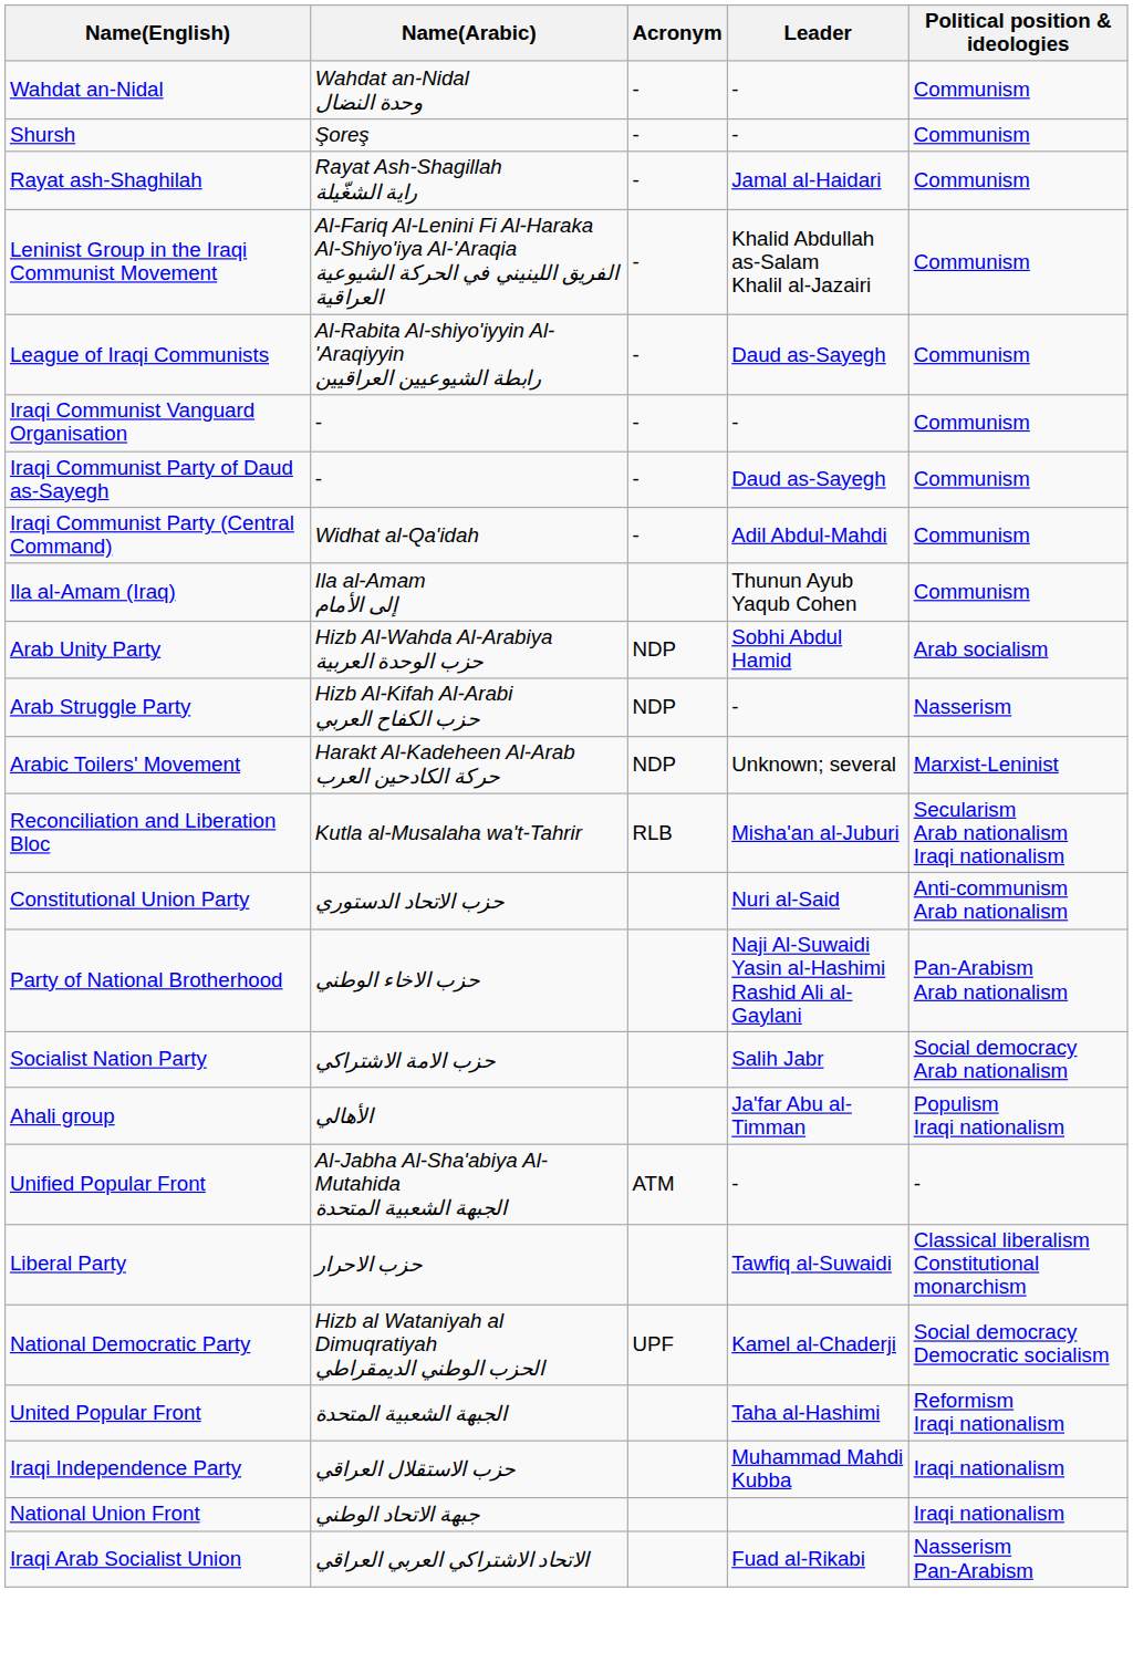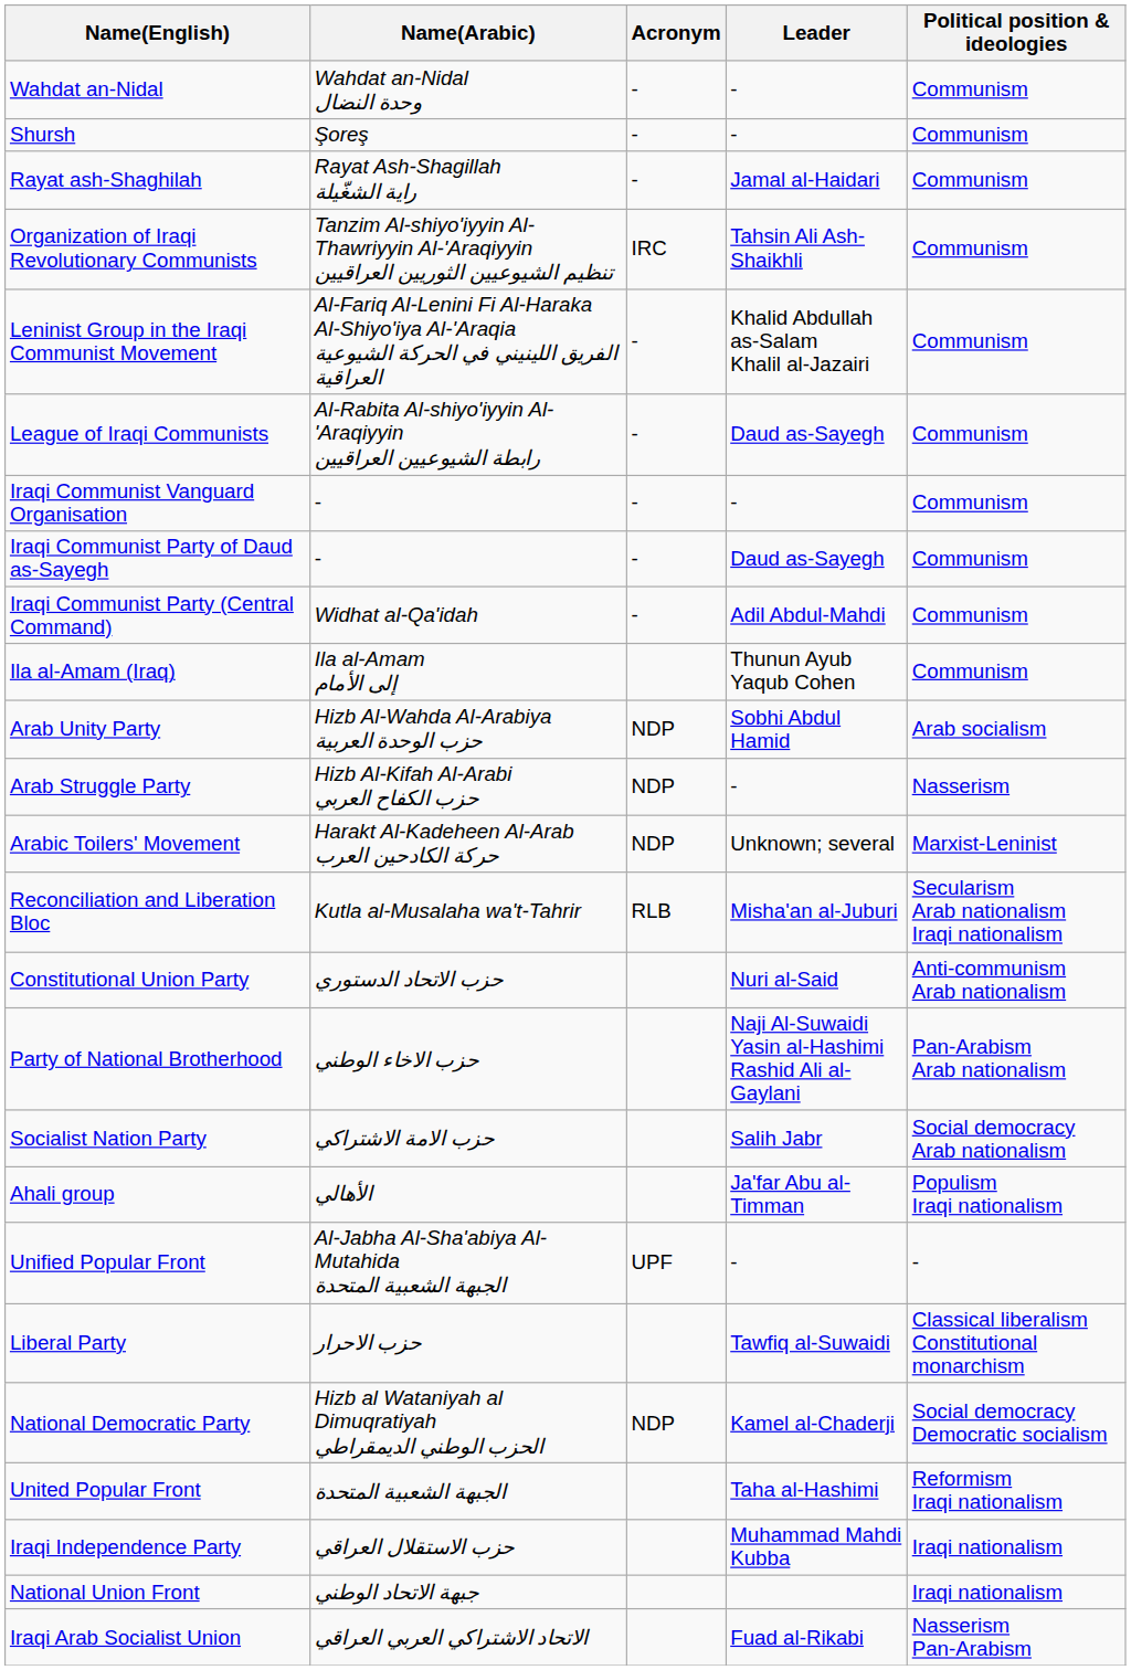 <table class="wikitable">
 <tr>
 <th>Name(English)</th>
 <th>Name(Arabic)</th>
 <th>Acronym</th>
 <th>Leader</th>
 <th>Political position & ideologies</th>
 </tr>
 <tr>
 <td><a href='#'>Wahdat an-Nidal</a></td>
 <td><em>Wahdat an-Nidal</em><br><em><span>وحدة النضال</span></em></td>
 <td>-</td>
 <td>-</td>
 <td><a href='#'>Communism</a></td>
 </tr>
 <tr>
 <td><a href='#'>Shursh</a></td>
 <td><em><span>Şoreş</span></em></td>
 <td>-</td>
 <td>-</td>
 <td><a href='#'>Communism</a></td>
 </tr>
 <tr>
 <td><a href='#'>Rayat ash-Shaghilah</a></td>
 <td><em>Rayat Ash-Shagillah</em><br><em><span>راية الشغّيلة</span></em></td>
 <td>-</td>
 <td><a href='#'>Jamal al-Haidari</a></td>
+<td><a href='#'>Communism</a></td>
+</tr>
+<tr>
+<td><a href='#'>Organization of Iraqi Revolutionary Communists</a></td>
+<td><em>Tanzim Al-shiyo'iyyin Al-Thawriyyin Al-'Araqiyyin</em><br><em><span>تنظيم الشيوعيين الثوريين العراقيين</span></em></td>
+<td>IRC</td>
+<td><a href='#'>Tahsin Ali Ash-Shaikhli</a></td>
 <td><a href='#'>Communism</a></td>
 </tr>
 <tr>
 <td><a href='#'>Leninist Group in the Iraqi Communist Movement</a></td>
 <td><em>Al-Fariq Al-Lenini Fi Al-Haraka Al-Shiyo'iya Al-'Araqia</em><br><em><span>الفريق اللينيني في الحركة الشيوعية العراقية</span></em></td>
 <td>-</td>
 <td>Khalid Abdullah as-Salam<br>Khalil al-Jazairi</td>
 <td><a href='#'>Communism</a></td>
 </tr>
 <tr>
 <td><a href='#'>League of Iraqi Communists</a></td>
 <td><em>Al-Rabita Al-shiyo'iyyin Al-'Araqiyyin</em><br><em><span>رابطة الشيوعيين العراقيين</span></em></td>
 <td>-</td>
 <td><a href='#'>Daud as-Sayegh</a></td>
 <td><a href='#'>Communism</a></td>
 </tr>
 <tr>
 <td><a href='#'>Iraqi Communist Vanguard Organisation</a></td>
 <td>-</td>
 <td>-</td>
 <td>-</td>
 <td><a href='#'>Communism</a></td>
 </tr>
 <tr>
 <td><a href='#'>Iraqi Communist Party of Daud as-Sayegh</a></td>
 <td>-</td>
 <td>-</td>
 <td><a href='#'>Daud as-Sayegh</a></td>
 <td><a href='#'>Communism</a></td>
 </tr>
 <tr>
 <td><a href='#'>Iraqi Communist Party (Central Command)</a></td>
 <td><em>Widhat al-Qa'idah</em></td>
 <td>-</td>
 <td><a href='#'>Adil Abdul-Mahdi</a></td>
 <td><a href='#'>Communism</a></td>
 </tr>
 <tr>
 <td><a href='#'>Ila al-Amam (Iraq)</a></td>
 <td><em>Ila al-Amam</em><br><em><span>إلى الأمام</span></em></td>
 <td></td>
 <td>Thunun Ayub<br>Yaqub Cohen</td>
 <td><a href='#'>Communism</a></td>
 </tr>
 <tr>
 <td><a href='#'>Arab Unity Party</a></td>
 <td><em>Hizb Al-Wahda Al-Arabiya</em><br><em><span>حزب الوحدة العربية</span></em></td>
 <td>NDP</td>
 <td><a href='#'>Sobhi Abdul Hamid</a></td>
 <td><a href='#'>Arab socialism</a></td>
 </tr>
 <tr>
 <td><a href='#'>Arab Struggle Party</a></td>
 <td><em>Hizb Al-Kifah Al-Arabi</em><br><em><span>حزب الكفاح العربي</span></em></td>
 <td>NDP</td>
 <td>-</td>
 <td><a href='#'>Nasserism</a></td>
 </tr>
 <tr>
 <td><a href='#'>Arabic Toilers' Movement</a></td>
 <td><em>Harakt Al-Kadeheen Al-Arab</em><br><em><span>حركة الكادحين العرب</span></em></td>
 <td>NDP</td>
 <td>Unknown; several</td>
 <td><a href='#'>Marxist-Leninist</a></td>
 </tr>
 <tr>
 <td><a href='#'>Reconciliation and Liberation Bloc</a></td>
 <td><em>Kutla al-Musalaha wa't-Tahrir</em></td>
 <td>RLB</td>
 <td><a href='#'>Misha'an al-Juburi</a></td>
 <td><a href='#'>Secularism</a><br><a href='#'>Arab nationalism</a><br><a href='#'>Iraqi nationalism</a></td>
 </tr>
 <tr>
 <td><a href='#'>Constitutional Union Party</a></td>
 <td><em>حزب الاتحاد الدستوري</em></td>
 <td></td>
 <td><a href='#'>Nuri al-Said</a></td>
 <td><a href='#'>Anti-communism</a><br><a href='#'>Arab nationalism</a></td>
 </tr>
 <tr>
 <td><a href='#'>Party of National Brotherhood</a></td>
 <td><em>حزب الاخاء الوطني</em></td>
 <td></td>
 <td><a href='#'>Naji Al-Suwaidi</a><br><a href='#'>Yasin al-Hashimi</a><br><a href='#'>Rashid Ali al-Gaylani</a></td>
 <td><a href='#'>Pan-Arabism</a><br><a href='#'>Arab nationalism</a></td>
 </tr>
 <tr>
 <td><a href='#'>Socialist Nation Party</a></td>
 <td><em>حزب الامة الاشتراكي</em></td>
 <td></td>
 <td><a href='#'>Salih Jabr</a></td>
 <td><a href='#'>Social democracy</a><br><a href='#'>Arab nationalism</a></td>
 </tr>
 <tr>
 <td><a href='#'>Ahali group</a></td>
 <td><em>الأهالي</em></td>
 <td></td>
 <td><a href='#'>Ja'far Abu al-Timman</a></td>
 <td><a href='#'>Populism</a><br><a href='#'>Iraqi nationalism</a></td>
 </tr>
 <tr>
 <td><a href='#'>Unified Popular Front</a></td>
 <td><em>Al-Jabha Al-Sha'abiya Al-Mutahida</em><br><em><span>الجبهة الشعبية المتحدة</span></em></td>
-<td>ATM</td>
+<td>UPF</td>
 <td>-</td>
 <td>-</td>
 </tr>
 <tr>
 <td><a href='#'>Liberal Party</a></td>
 <td><em>حزب الاحرار</em></td>
 <td></td>
 <td><a href='#'>Tawfiq al-Suwaidi</a></td>
 <td><a href='#'>Classical liberalism</a><br><a href='#'>Constitutional monarchism</a></td>
 </tr>
 <tr>
 <td><a href='#'>National Democratic Party</a></td>
 <td><em>Hizb al Wataniyah al Dimuqratiyah</em><br><em><span>الحزب الوطني الديمقراطي</span></em></td>
-<td>UPF</td>
+<td>NDP</td>
 <td><a href='#'>Kamel al-Chaderji</a></td>
 <td><a href='#'>Social democracy</a><br><a href='#'>Democratic socialism</a></td>
 </tr>
 <tr>
 <td><a href='#'>United Popular Front</a></td>
 <td><em>الجبهة الشعبية المتحدة</em></td>
 <td></td>
 <td><a href='#'>Taha al-Hashimi</a></td>
 <td><a href='#'>Reformism</a><br><a href='#'>Iraqi nationalism</a></td>
 </tr>
 <tr>
 <td><a href='#'>Iraqi Independence Party</a></td>
 <td><em>حزب الاستقلال العراقي</em></td>
 <td></td>
 <td><a href='#'>Muhammad Mahdi Kubba</a></td>
 <td><a href='#'>Iraqi nationalism</a></td>
 </tr>
 <tr>
 <td><a href='#'>National Union Front</a></td>
 <td><em>جبهة الاتحاد الوطني</em></td>
 <td></td>
 <td></td>
 <td><a href='#'>Iraqi nationalism</a></td>
 </tr>
 <tr>
 <td><a href='#'>Iraqi Arab Socialist Union</a></td>
 <td><em>الاتحاد الاشتراكي العربي العراقي</em></td>
 <td></td>
 <td><a href='#'>Fuad al-Rikabi</a></td>
 <td><a href='#'>Nasserism</a><br><a href='#'>Pan-Arabism</a></td>
 </tr>
 </table>
